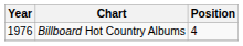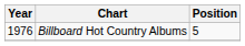 <table class="wikitable">
 <tr>
 <th>Year</th>
 <th>Chart</th>
 <th>Position</th>
 </tr>
 <tr>
 <td>1976</td>
 <td><em>Billboard</em> Hot Country Albums</td>
-<td>4</td>
+<td>5</td>
 </tr>
 <tr>
 </tr>
 </table>
